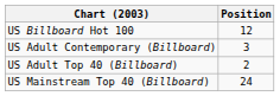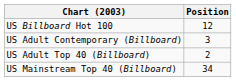 <table class="wikitable sortable">
 <tr>
 <th>Chart (2003)</th>
 <th>Position</th>
 </tr>
 <tr>
 <td>US <em>Billboard</em> Hot 100</td>
 <td align="center">12</td>
 </tr>
 <tr>
 <td>US Adult Contemporary (<em>Billboard</em>)</td>
 <td align="center">3</td>
 </tr>
 <tr>
 <td>US Adult Top 40 (<em>Billboard</em>)</td>
 <td align="center">2</td>
 </tr>
 <tr>
 <td>US Mainstream Top 40 (<em>Billboard</em>)</td>
-<td align="center">24</td>
+<td align="center">34</td>
 </tr>
 </table>
